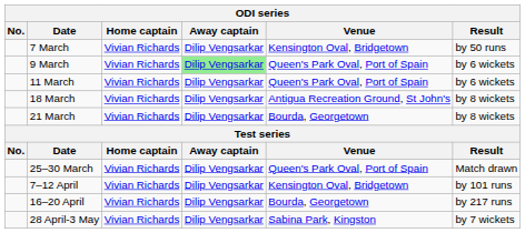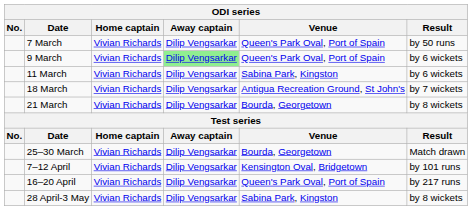 <table class="wikitable">
 <tr>
 <th colspan="9">ODI series</th>
 </tr>
 <tr>
 <th>No.</th>
 <th>Date</th>
 <th>Home captain</th>
 <th>Away captain</th>
 <th>Venue</th>
 <th>Result</th>
 </tr>
 <tr>
 <td></td>
 <td>7 March</td>
 <td><a href='#'>Vivian Richards</a></td>
 <td><a href='#'>Dilip Vengsarkar</a></td>
-<td><a href='#'>Kensington Oval</a>, <a href='#'>Bridgetown</a></td>
+<td><a href='#'>Queen's Park Oval</a>, <a href='#'>Port of Spain</a></td>
 <td> by 50 runs</td>
 </tr>
 <tr>
 <td></td>
 <td>9 March</td>
 <td><a href='#'>Vivian Richards</a></td>
 <td style="background: lightgreen;"><a href='#'>Dilip Vengsarkar</a></td>
 <td><a href='#'>Queen's Park Oval</a>, <a href='#'>Port of Spain</a></td>
 <td> by 6 wickets</td>
 </tr>
 <tr>
 <td></td>
 <td>11 March</td>
 <td><a href='#'>Vivian Richards</a></td>
 <td><a href='#'>Dilip Vengsarkar</a></td>
-<td><a href='#'>Queen's Park Oval</a>, <a href='#'>Port of Spain</a></td>
+<td><a href='#'>Sabina Park</a>, <a href='#'>Kingston</a></td>
 <td> by 6 wickets</td>
 </tr>
 <tr>
 <td></td>
 <td>18 March</td>
 <td><a href='#'>Vivian Richards</a></td>
 <td><a href='#'>Dilip Vengsarkar</a></td>
 <td><a href='#'>Antigua Recreation Ground</a>, <a href='#'>St John's</a></td>
-<td> by 8 wickets</td>
+<td> by 7 wickets</td>
 </tr>
 <tr>
 <td></td>
 <td>21 March</td>
 <td><a href='#'>Vivian Richards</a></td>
 <td><a href='#'>Dilip Vengsarkar</a></td>
 <td><a href='#'>Bourda</a>, <a href='#'>Georgetown</a></td>
 <td> by 8 wickets</td>
 </tr>
 <tr>
 <th colspan="9">Test series</th>
 </tr>
 <tr>
 <th>No.</th>
 <th>Date</th>
 <th>Home captain</th>
 <th>Away captain</th>
 <th>Venue</th>
 <th>Result</th>
 </tr>
 <tr>
 <td></td>
 <td>25–30 March</td>
 <td><a href='#'>Vivian Richards</a></td>
 <td><a href='#'>Dilip Vengsarkar</a></td>
-<td><a href='#'>Queen's Park Oval</a>, <a href='#'>Port of Spain</a></td>
+<td><a href='#'>Bourda</a>, <a href='#'>Georgetown</a></td>
 <td>Match drawn</td>
 </tr>
 <tr>
 <td></td>
 <td>7–12 April</td>
 <td><a href='#'>Vivian Richards</a></td>
 <td><a href='#'>Dilip Vengsarkar</a></td>
 <td><a href='#'>Kensington Oval</a>, <a href='#'>Bridgetown</a></td>
 <td> by 101 runs</td>
 </tr>
 <tr>
 <td></td>
 <td>16–20 April</td>
 <td><a href='#'>Vivian Richards</a></td>
 <td><a href='#'>Dilip Vengsarkar</a></td>
-<td><a href='#'>Bourda</a>, <a href='#'>Georgetown</a></td>
+<td><a href='#'>Queen's Park Oval</a>, <a href='#'>Port of Spain</a></td>
 <td> by 217 runs</td>
 </tr>
 <tr>
 <td></td>
 <td>28 April-3 May</td>
 <td><a href='#'>Vivian Richards</a></td>
 <td><a href='#'>Dilip Vengsarkar</a></td>
 <td><a href='#'>Sabina Park</a>, <a href='#'>Kingston</a></td>
-<td> by 7 wickets</td>
+<td> by 8 wickets</td>
 </tr>
 </table>
